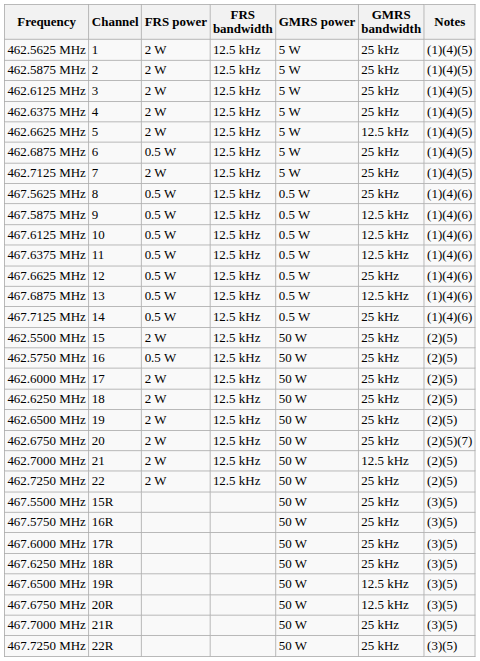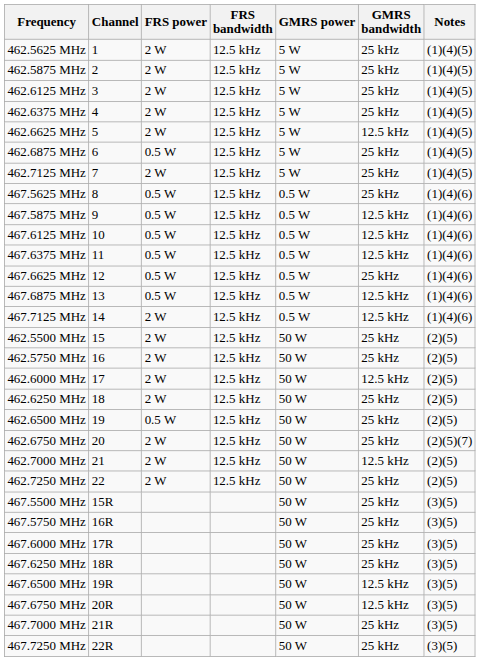 <table class="wikitable sortable">
 <tr>
 <th>Frequency</th>
 <th>Channel</th>
 <th>FRS power</th>
 <th>FRS<br>bandwidth</th>
 <th>GMRS power</th>
 <th>GMRS<br>bandwidth</th>
 <th>Notes</th>
 </tr>
 <tr>
 <td>462.5625 MHz</td>
 <td>1</td>
 <td>2 W</td>
 <td>12.5 kHz</td>
 <td>5 W</td>
 <td>25 kHz</td>
 <td>(1)(4)(5)</td>
 </tr>
 <tr>
 <td>462.5875 MHz</td>
 <td>2</td>
 <td>2 W</td>
 <td>12.5 kHz</td>
 <td>5 W</td>
 <td>25 kHz</td>
 <td>(1)(4)(5)</td>
 </tr>
 <tr>
 <td>462.6125 MHz</td>
 <td>3</td>
 <td>2 W</td>
 <td>12.5 kHz</td>
 <td>5 W</td>
 <td>25 kHz</td>
 <td>(1)(4)(5)</td>
 </tr>
 <tr>
 <td>462.6375 MHz</td>
 <td>4</td>
 <td>2 W</td>
 <td>12.5 kHz</td>
 <td>5 W</td>
 <td>25 kHz</td>
 <td>(1)(4)(5)</td>
 </tr>
 <tr>
 <td>462.6625 MHz</td>
 <td>5</td>
 <td>2 W</td>
 <td>12.5 kHz</td>
 <td>5 W</td>
 <td>12.5 kHz</td>
 <td>(1)(4)(5)</td>
 </tr>
 <tr>
 <td>462.6875 MHz</td>
 <td>6</td>
 <td>0.5 W</td>
 <td>12.5 kHz</td>
 <td>5 W</td>
 <td>25 kHz</td>
 <td>(1)(4)(5)</td>
 </tr>
 <tr>
 <td>462.7125 MHz</td>
 <td>7</td>
 <td>2 W</td>
 <td>12.5 kHz</td>
 <td>5 W</td>
 <td>25 kHz</td>
 <td>(1)(4)(5)</td>
 </tr>
 <tr>
 <td>467.5625 MHz</td>
 <td>8</td>
 <td>0.5 W</td>
 <td>12.5 kHz</td>
 <td>0.5 W</td>
 <td>25 kHz</td>
 <td>(1)(4)(6)</td>
 </tr>
 <tr>
 <td>467.5875 MHz</td>
 <td>9</td>
 <td>0.5 W</td>
 <td>12.5 kHz</td>
 <td>0.5 W</td>
 <td>12.5 kHz</td>
 <td>(1)(4)(6)</td>
 </tr>
 <tr>
 <td>467.6125 MHz</td>
 <td>10</td>
 <td>0.5 W</td>
 <td>12.5 kHz</td>
 <td>0.5 W</td>
 <td>12.5 kHz</td>
 <td>(1)(4)(6)</td>
 </tr>
 <tr>
 <td>467.6375 MHz</td>
 <td>11</td>
 <td>0.5 W</td>
 <td>12.5 kHz</td>
 <td>0.5 W</td>
 <td>12.5 kHz</td>
 <td>(1)(4)(6)</td>
 </tr>
 <tr>
 <td>467.6625 MHz</td>
 <td>12</td>
 <td>0.5 W</td>
 <td>12.5 kHz</td>
 <td>0.5 W</td>
 <td>25 kHz</td>
 <td>(1)(4)(6)</td>
 </tr>
 <tr>
 <td>467.6875 MHz</td>
 <td>13</td>
 <td>0.5 W</td>
 <td>12.5 kHz</td>
 <td>0.5 W</td>
 <td>12.5 kHz</td>
 <td>(1)(4)(6)</td>
 </tr>
 <tr>
 <td>467.7125 MHz</td>
 <td>14</td>
+<td>2 W</td>
+<td>12.5 kHz</td>
 <td>0.5 W</td>
 <td>12.5 kHz</td>
-<td>0.5 W</td>
-<td>25 kHz</td>
 <td>(1)(4)(6)</td>
 </tr>
 <tr>
 <td>462.5500 MHz</td>
 <td>15</td>
 <td>2 W</td>
 <td>12.5 kHz</td>
 <td>50 W</td>
 <td>25 kHz</td>
 <td>(2)(5)</td>
 </tr>
 <tr>
 <td>462.5750 MHz</td>
 <td>16</td>
-<td>0.5 W</td>
+<td>2 W</td>
 <td>12.5 kHz</td>
 <td>50 W</td>
 <td>25 kHz</td>
 <td>(2)(5)</td>
 </tr>
 <tr>
 <td>462.6000 MHz</td>
 <td>17</td>
 <td>2 W</td>
 <td>12.5 kHz</td>
 <td>50 W</td>
-<td>25 kHz</td>
+<td>12.5 kHz</td>
 <td>(2)(5)</td>
 </tr>
 <tr>
 <td>462.6250 MHz</td>
 <td>18</td>
 <td>2 W</td>
 <td>12.5 kHz</td>
 <td>50 W</td>
 <td>25 kHz</td>
 <td>(2)(5)</td>
 </tr>
 <tr>
 <td>462.6500 MHz</td>
 <td>19</td>
-<td>2 W</td>
+<td>0.5 W</td>
 <td>12.5 kHz</td>
 <td>50 W</td>
 <td>25 kHz</td>
 <td>(2)(5)</td>
 </tr>
 <tr>
 <td>462.6750 MHz</td>
 <td>20</td>
 <td>2 W</td>
 <td>12.5 kHz</td>
 <td>50 W</td>
 <td>25 kHz</td>
 <td>(2)(5)(7)</td>
 </tr>
 <tr>
 <td>462.7000 MHz</td>
 <td>21</td>
 <td>2 W</td>
 <td>12.5 kHz</td>
 <td>50 W</td>
 <td>12.5 kHz</td>
 <td>(2)(5)</td>
 </tr>
 <tr>
 <td>462.7250 MHz</td>
 <td>22</td>
 <td>2 W</td>
 <td>12.5 kHz</td>
 <td>50 W</td>
 <td>25 kHz</td>
 <td>(2)(5)</td>
 </tr>
 <tr>
 <td>467.5500 MHz</td>
 <td>15R</td>
 <td></td>
 <td></td>
 <td>50 W</td>
 <td>25 kHz</td>
 <td>(3)(5)</td>
 </tr>
 <tr>
 <td>467.5750 MHz</td>
 <td>16R</td>
 <td></td>
 <td></td>
 <td>50 W</td>
 <td>25 kHz</td>
 <td>(3)(5)</td>
 </tr>
 <tr>
 <td>467.6000 MHz</td>
 <td>17R</td>
 <td></td>
 <td></td>
 <td>50 W</td>
 <td>25 kHz</td>
 <td>(3)(5)</td>
 </tr>
 <tr>
 <td>467.6250 MHz</td>
 <td>18R</td>
 <td></td>
 <td></td>
 <td>50 W</td>
 <td>25 kHz</td>
 <td>(3)(5)</td>
 </tr>
 <tr>
 <td>467.6500 MHz</td>
 <td>19R</td>
 <td></td>
 <td></td>
 <td>50 W</td>
 <td>12.5 kHz</td>
 <td>(3)(5)</td>
 </tr>
 <tr>
 <td>467.6750 MHz</td>
 <td>20R</td>
 <td></td>
 <td></td>
 <td>50 W</td>
 <td>12.5 kHz</td>
 <td>(3)(5)</td>
 </tr>
 <tr>
 <td>467.7000 MHz</td>
 <td>21R</td>
 <td></td>
 <td></td>
 <td>50 W</td>
 <td>25 kHz</td>
 <td>(3)(5)</td>
 </tr>
 <tr>
 <td>467.7250 MHz</td>
 <td>22R</td>
 <td></td>
 <td></td>
 <td>50 W</td>
 <td>25 kHz</td>
 <td>(3)(5)</td>
 </tr>
 </table>
